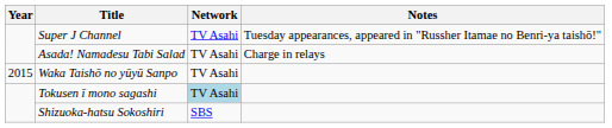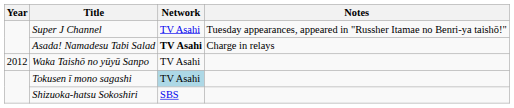 <table class="wikitable">
 <tr>
 <th>Year</th>
 <th>Title</th>
 <th>Network</th>
 <th>Notes</th>
 </tr>
 <tr>
 <td rowspan="2"></td>
 <td><em>Super J Channel</em></td>
 <td><a href='#'>TV Asahi</a></td>
 <td>Tuesday appearances, appeared in "Russher Itamae no Benri-ya taishō!"</td>
 </tr>
 <tr>
 <td><em>Asada! Namadesu Tabi Salad</em></td>
-<td>TV Asahi</td>
+<td><strong>TV Asahi</strong></td>
 <td>Charge in relays</td>
 </tr>
 <tr>
-<td>2015</td>
+<td>2012</td>
 <td><em>Waka Taishō no yūyū Sanpo</em></td>
 <td>TV Asahi</td>
 <td></td>
 </tr>
 <tr>
 <td rowspan="2"></td>
 <td><em>Tokusen ī mono sagashi</em></td>
 <td style="background: lightblue;">TV Asahi</td>
 <td></td>
 </tr>
 <tr>
 <td><em>Shizuoka-hatsu Sokoshiri</em></td>
 <td><a href='#'>SBS</a></td>
 <td></td>
 </tr>
 </table>
